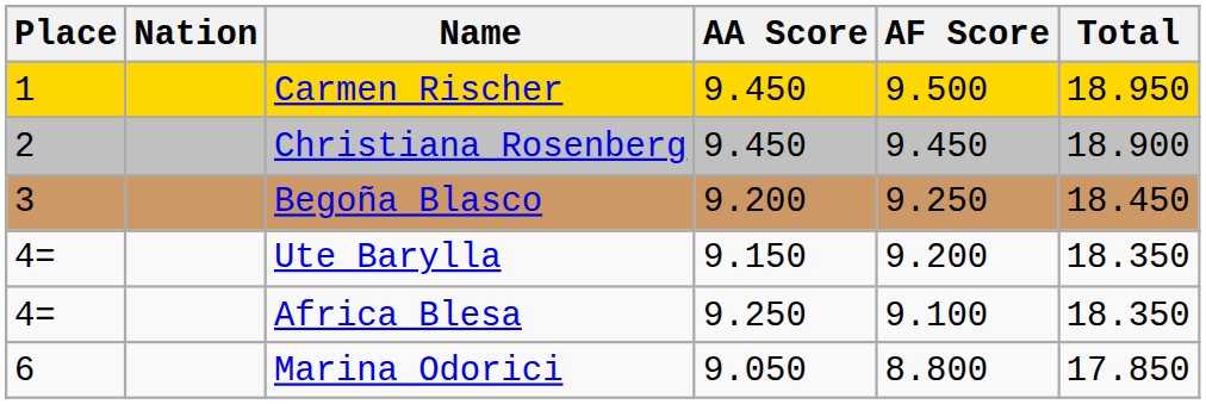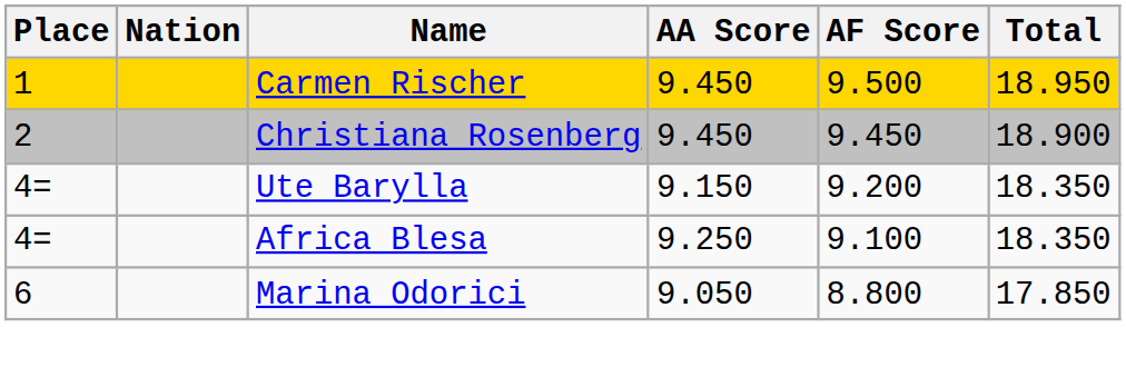 <table class="wikitable">
 <tr>
 <th>Place</th>
 <th>Nation</th>
 <th>Name</th>
 <th>AA Score</th>
 <th>AF Score</th>
 <th>Total</th>
 </tr>
 <tr bgcolor=gold>
 <td>1</td>
 <td></td>
 <td><a href='#'>Carmen Rischer</a></td>
 <td>9.450</td>
 <td>9.500</td>
 <td>18.950</td>
 </tr>
 <tr bgcolor=silver>
 <td>2</td>
 <td></td>
 <td><a href='#'>Christiana Rosenberg</a></td>
 <td>9.450</td>
 <td>9.450</td>
 <td>18.900</td>
-</tr>
-<tr bgcolor=cc9966>
-<td>3</td>
-<td></td>
-<td><a href='#'>Begoña Blasco</a></td>
-<td>9.200</td>
-<td>9.250</td>
-<td>18.450</td>
 </tr>
 <tr>
 <td>4=</td>
 <td></td>
 <td><a href='#'>Ute Barylla</a></td>
 <td>9.150</td>
 <td>9.200</td>
 <td>18.350</td>
 </tr>
 <tr>
 <td>4=</td>
 <td></td>
 <td><a href='#'>Africa Blesa</a></td>
 <td>9.250</td>
 <td>9.100</td>
 <td>18.350</td>
 </tr>
 <tr>
 <td>6</td>
 <td></td>
 <td><a href='#'>Marina Odorici</a></td>
 <td>9.050</td>
 <td>8.800</td>
 <td>17.850</td>
 </tr>
 </table>
